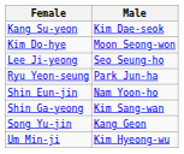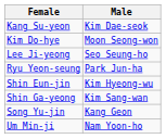 <table class=wikitable>
 <tr>
 <th scope="col">Female</th>
 <th scope="col">Male</th>
 </tr>
 <tr>
 <td><a href='#'>Kang Su-yeon</a></td>
 <td><a href='#'>Kim Dae-seok</a></td>
 </tr>
 <tr>
 <td><a href='#'>Kim Do-hye</a></td>
 <td><a href='#'>Moon Seong-won</a></td>
 </tr>
 <tr>
 <td><a href='#'>Lee Ji-yeong</a></td>
 <td><a href='#'>Seo Seung-ho</a></td>
 </tr>
 <tr>
 <td><a href='#'>Ryu Yeon-seung</a></td>
 <td><a href='#'>Park Jun-ha</a></td>
 </tr>
 <tr>
 <td><a href='#'>Shin Eun-jin</a></td>
-<td><a href='#'>Nam Yoon-ho</a></td>
+<td><a href='#'>Kim Hyeong-wu</a></td>
 </tr>
 <tr>
 <td><a href='#'>Shin Ga-yeong</a></td>
 <td><a href='#'>Kim Sang-wan</a></td>
 </tr>
 <tr>
 <td><a href='#'>Song Yu-jin</a></td>
 <td><a href='#'>Kang Geon</a></td>
 </tr>
 <tr>
 <td><a href='#'>Um Min-ji</a></td>
-<td><a href='#'>Kim Hyeong-wu</a></td>
+<td><a href='#'>Nam Yoon-ho</a></td>
 </tr>
 </table>
